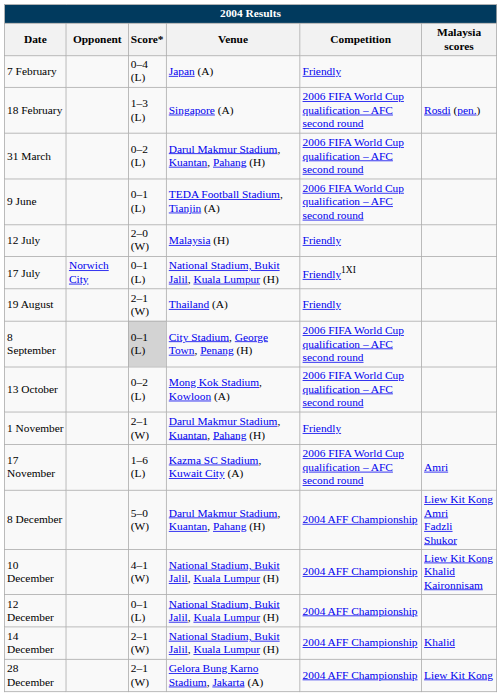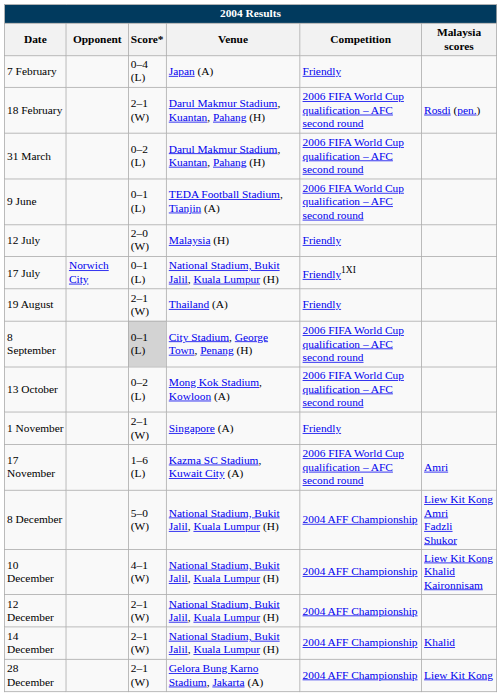 <table class="wikitable" width=100% style="text-align:left;font-size:90%;">
 <tr>
 <th colspan=9 style="background: #013A5E; color: #FFFFFF;">2004 Results</th>
 </tr>
 <tr>
 <th width=80>Date</th>
 <th width=80>Opponent</th>
 <th width=20>Score*</th>
 <th width=250>Venue</th>
 <th width=200>Competition</th>
 <th width=100>Malaysia scores</th>
 </tr>
 <tr>
 <td>7 February</td>
 <td></td>
 <td>0–4 (L)</td>
 <td><a href='#'>Japan</a> (A)</td>
 <td><a href='#'>Friendly</a></td>
 <td></td>
 </tr>
 <tr>
 <td>18 February</td>
 <td></td>
-<td>1–3 (L)</td>
-<td><a href='#'>Singapore</a> (A)</td>
+<td>2–1 (W)</td>
+<td><a href='#'>Darul Makmur Stadium</a>, <a href='#'>Kuantan</a>, <a href='#'>Pahang</a> (H)</td>
 <td><a href='#'>2006 FIFA World Cup qualification – AFC second round</a></td>
 <td><a href='#'>Rosdi</a>  (<a href='#'>pen.</a>)</td>
 </tr>
 <tr>
 <td>31 March</td>
 <td></td>
 <td>0–2 (L)</td>
 <td><a href='#'>Darul Makmur Stadium</a>, <a href='#'>Kuantan</a>, <a href='#'>Pahang</a> (H)</td>
 <td><a href='#'>2006 FIFA World Cup qualification – AFC second round</a></td>
 <td></td>
 </tr>
 <tr>
 <td>9 June</td>
 <td></td>
 <td>0–1 (L)</td>
 <td><a href='#'>TEDA Football Stadium</a>, <a href='#'>Tianjin</a> (A)</td>
 <td><a href='#'>2006 FIFA World Cup qualification – AFC second round</a></td>
 <td></td>
 </tr>
 <tr>
 <td>12 July</td>
 <td></td>
 <td>2–0 (W)</td>
 <td><a href='#'>Malaysia</a> (H)</td>
 <td><a href='#'>Friendly</a></td>
 <td></td>
 </tr>
 <tr>
 <td>17 July</td>
 <td> <a href='#'>Norwich City</a></td>
 <td>0–1 (L)</td>
 <td><a href='#'>National Stadium, Bukit Jalil</a>, <a href='#'>Kuala Lumpur</a> (H)</td>
 <td><a href='#'>Friendly</a><sup>1XI</sup></td>
 <td></td>
 </tr>
 <tr>
 <td>19 August</td>
 <td></td>
 <td>2–1 (W)</td>
 <td><a href='#'>Thailand</a> (A)</td>
 <td><a href='#'>Friendly</a></td>
 <td></td>
 </tr>
 <tr>
 <td>8 September</td>
 <td></td>
 <td style="background: lightgrey;">0–1 (L)</td>
 <td><a href='#'>City Stadium</a>, <a href='#'>George Town</a>, <a href='#'>Penang</a> (H)</td>
 <td><a href='#'>2006 FIFA World Cup qualification – AFC second round</a></td>
 <td></td>
 </tr>
 <tr>
 <td>13 October</td>
 <td></td>
 <td>0–2 (L)</td>
 <td><a href='#'>Mong Kok Stadium</a>, <a href='#'>Kowloon</a> (A)</td>
 <td><a href='#'>2006 FIFA World Cup qualification – AFC second round</a></td>
 <td></td>
 </tr>
 <tr>
 <td>1 November</td>
 <td></td>
 <td>2–1 (W)</td>
-<td><a href='#'>Darul Makmur Stadium</a>, <a href='#'>Kuantan</a>, <a href='#'>Pahang</a> (H)</td>
+<td><a href='#'>Singapore</a> (A)</td>
 <td><a href='#'>Friendly</a></td>
 <td></td>
 </tr>
 <tr>
 <td>17 November</td>
 <td></td>
 <td>1–6 (L)</td>
 <td><a href='#'>Kazma SC Stadium</a>, <a href='#'>Kuwait City</a> (A)</td>
 <td><a href='#'>2006 FIFA World Cup qualification – AFC second round</a></td>
 <td><a href='#'>Amri</a> </td>
 </tr>
 <tr>
 <td>8 December</td>
 <td></td>
 <td>5–0 (W)</td>
-<td><a href='#'>Darul Makmur Stadium</a>, <a href='#'>Kuantan</a>, <a href='#'>Pahang</a> (H)</td>
+<td><a href='#'>National Stadium, Bukit Jalil</a>, <a href='#'>Kuala Lumpur</a> (H)</td>
 <td><a href='#'>2004 AFF Championship</a></td>
 <td><a href='#'>Liew Kit Kong</a> <br><a href='#'>Amri</a> <br><a href='#'>Fadzli</a> <br><a href='#'>Shukor</a> </td>
 </tr>
 <tr>
 <td>10 December</td>
 <td></td>
 <td>4–1 (W)</td>
 <td><a href='#'>National Stadium, Bukit Jalil</a>, <a href='#'>Kuala Lumpur</a> (H)</td>
 <td><a href='#'>2004 AFF Championship</a></td>
 <td><a href='#'>Liew Kit Kong</a> <br><a href='#'>Khalid</a> <br><a href='#'>Kaironnisam</a> </td>
 </tr>
 <tr>
 <td>12 December</td>
 <td></td>
-<td>0–1 (L)</td>
+<td>2–1 (W)</td>
 <td><a href='#'>National Stadium, Bukit Jalil</a>, <a href='#'>Kuala Lumpur</a> (H)</td>
 <td><a href='#'>2004 AFF Championship</a></td>
 <td></td>
 </tr>
 <tr>
 <td>14 December</td>
 <td></td>
 <td>2–1 (W)</td>
 <td><a href='#'>National Stadium, Bukit Jalil</a>, <a href='#'>Kuala Lumpur</a> (H)</td>
 <td><a href='#'>2004 AFF Championship</a></td>
 <td><a href='#'>Khalid</a> </td>
 </tr>
 <tr>
 <td>28 December</td>
 <td></td>
 <td>2–1 (W)</td>
 <td><a href='#'>Gelora Bung Karno Stadium</a>, <a href='#'>Jakarta</a> (A)</td>
 <td><a href='#'>2004 AFF Championship</a></td>
 <td><a href='#'>Liew Kit Kong</a> </td>
 </tr>
 </table>
